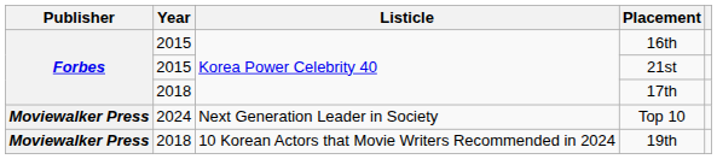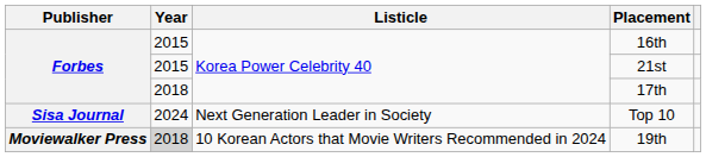 <table class="wikitable plainrowheaders sortable" style="margin-right: 0;">
 <tr>
 <th scope="col">Publisher</th>
 <th scope="col">Year</th>
 <th scope="col">Listicle</th>
 <th scope="col">Placement</th>
 <th scope="col" class="unsortable"></th>
 </tr>
 <tr>
 <th scope="row" rowspan="3"><em><a href='#'>Forbes</a></em></th>
 <td>2015</td>
 <td rowspan="3"><a href='#'>Korea Power Celebrity 40</a></td>
 <td style="text-align:center;">16th</td>
 <td style="text-align:center;"></td>
 </tr>
 <tr>
 <td>2015</td>
 <td style="text-align:center;">21st</td>
 <td style="text-align:center;"></td>
 </tr>
 <tr>
 <td>2018</td>
 <td style="text-align:center;">17th</td>
 <td style="text-align:center;"></td>
 </tr>
 <tr>
-<th scope="row"><em>Moviewalker Press</em></th>
+<th scope="row"><em><a href='#'>Sisa Journal</a></em></th>
 <td>2024</td>
 <td>Next Generation Leader in Society</td>
 <td style="text-align:center;">Top 10</td>
 <td style="text-align:center;"></td>
 </tr>
 <tr>
 <th scope="row"><em>Moviewalker Press</em></th>
-<td>2018</td>
+<td style="background: lightgrey;">2018</td>
 <td style="text-align:left">10 Korean Actors that Movie Writers Recommended in 2024</td>
 <td style="text-align:center;">19th</td>
 <td style="text-align:center;"></td>
 </tr>
 </table>
